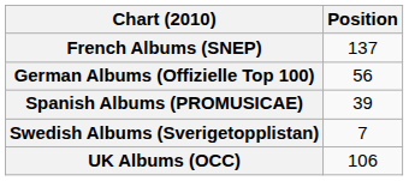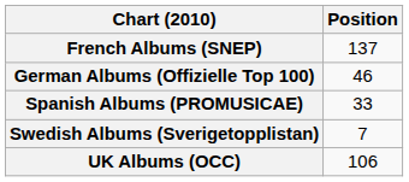 <table class="wikitable plainrowheaders" style="text-align:center">
 <tr>
 <th scope="col">Chart (2010)</th>
 <th scope="col">Position</th>
 </tr>
 <tr>
 <th scope="row">French Albums (SNEP)</th>
 <td>137</td>
 </tr>
 <tr>
 <th scope="row">German Albums (Offizielle Top 100)</th>
-<td>56</td>
+<td>46</td>
 </tr>
 <tr>
 <th scope="row">Spanish Albums (PROMUSICAE)</th>
-<td>39</td>
+<td>33</td>
 </tr>
 <tr>
 <th scope="row">Swedish Albums (Sverigetopplistan)</th>
 <td>7</td>
 </tr>
 <tr>
 <th scope="row">UK Albums (OCC)</th>
 <td>106</td>
 </tr>
 </table>
